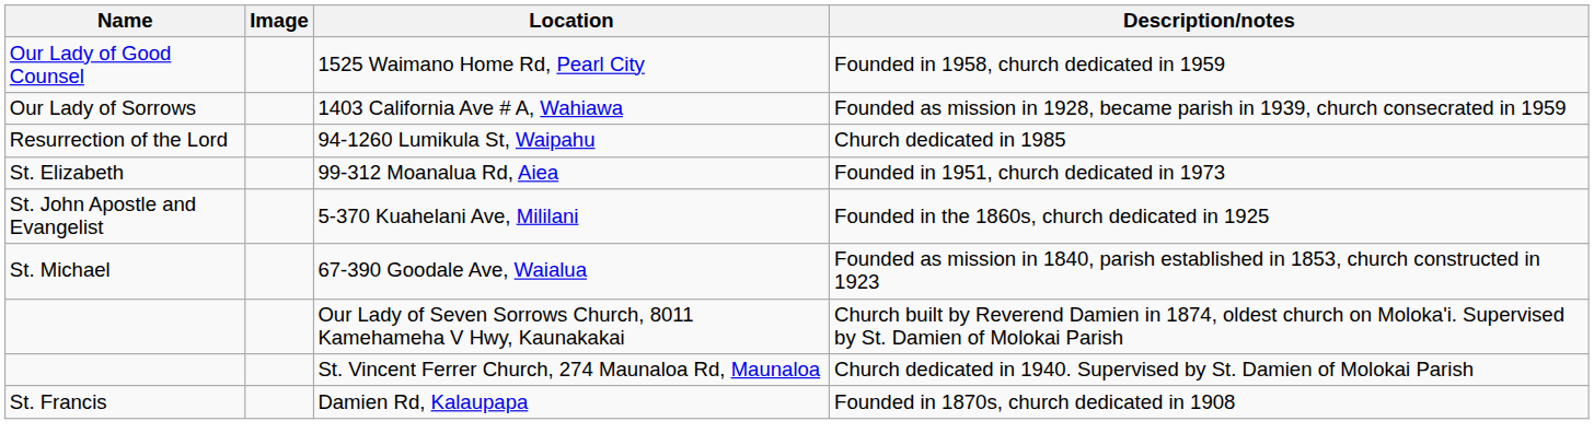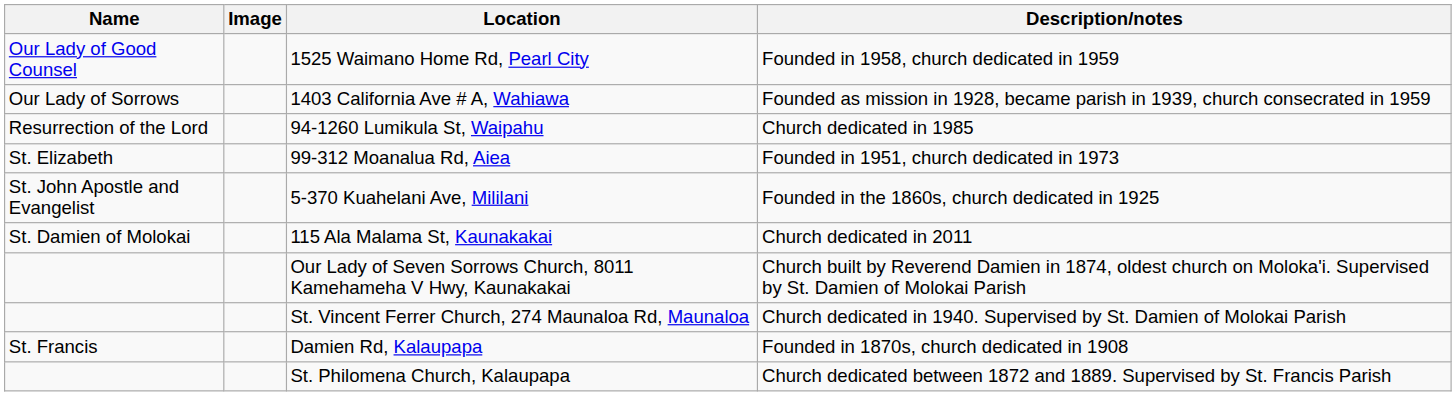 <table class="wikitable sortable">
 <tr>
 <th><strong>Name</strong></th>
 <th><strong>Image</strong></th>
 <th><strong>Location</strong></th>
 <th><strong>Description/notes</strong></th>
 </tr>
 <tr>
 <td><a href='#'>Our Lady of Good Counsel</a></td>
 <td></td>
 <td>1525 Waimano Home Rd, <a href='#'>Pearl City</a></td>
 <td>Founded in 1958, church dedicated in 1959</td>
 </tr>
 <tr>
 <td>Our Lady of Sorrows</td>
 <td></td>
 <td>1403 California Ave # A, <a href='#'>Wahiawa</a></td>
 <td>Founded as mission in 1928, became parish in 1939, church consecrated in 1959</td>
 </tr>
 <tr>
 <td>Resurrection of the Lord</td>
 <td></td>
 <td>94-1260 Lumikula St, <a href='#'>Waipahu</a></td>
 <td>Church dedicated in 1985</td>
 </tr>
 <tr>
 <td>St. Elizabeth</td>
 <td></td>
 <td>99-312 Moanalua Rd, <a href='#'>Aiea</a></td>
 <td>Founded in 1951, church dedicated in 1973</td>
 </tr>
 <tr>
 <td>St. John Apostle and Evangelist</td>
 <td></td>
 <td>5-370 Kuahelani Ave, <a href='#'>Mililani</a></td>
 <td>Founded in the 1860s, church dedicated in 1925</td>
 </tr>
 <tr>
-<td>St. Michael</td>
+<td>St. Damien of Molokai</td>
 <td></td>
-<td>67-390 Goodale Ave, <a href='#'>Waialua</a></td>
-<td>Founded as mission in 1840, parish established in 1853, church constructed in 1923</td>
+<td>115 Ala Malama St, <a href='#'>Kaunakakai</a></td>
+<td>Church dedicated in 2011</td>
 </tr>
 <tr>
 <td></td>
 <td></td>
 <td>Our Lady of Seven Sorrows Church, 8011 Kamehameha V Hwy, Kaunakakai</td>
 <td>Church built by Reverend Damien in 1874, oldest church on Moloka'i. Supervised by St. Damien of Molokai Parish</td>
 </tr>
 <tr>
 <td></td>
 <td></td>
 <td>St. Vincent Ferrer Church, 274 Maunaloa Rd, <a href='#'>Maunaloa</a></td>
 <td>Church dedicated in 1940. Supervised by St. Damien of Molokai Parish</td>
 </tr>
 <tr>
 <td>St. Francis</td>
 <td></td>
 <td>Damien Rd, <a href='#'>Kalaupapa</a></td>
 <td>Founded in 1870s, church dedicated in 1908</td>
 </tr>
+<tr>
+<td></td>
+<td></td>
+<td>St. Philomena Church, Kalaupapa</td>
+<td>Church dedicated between 1872 and 1889. Supervised by St. Francis Parish </td>
+</tr>
 </table>
